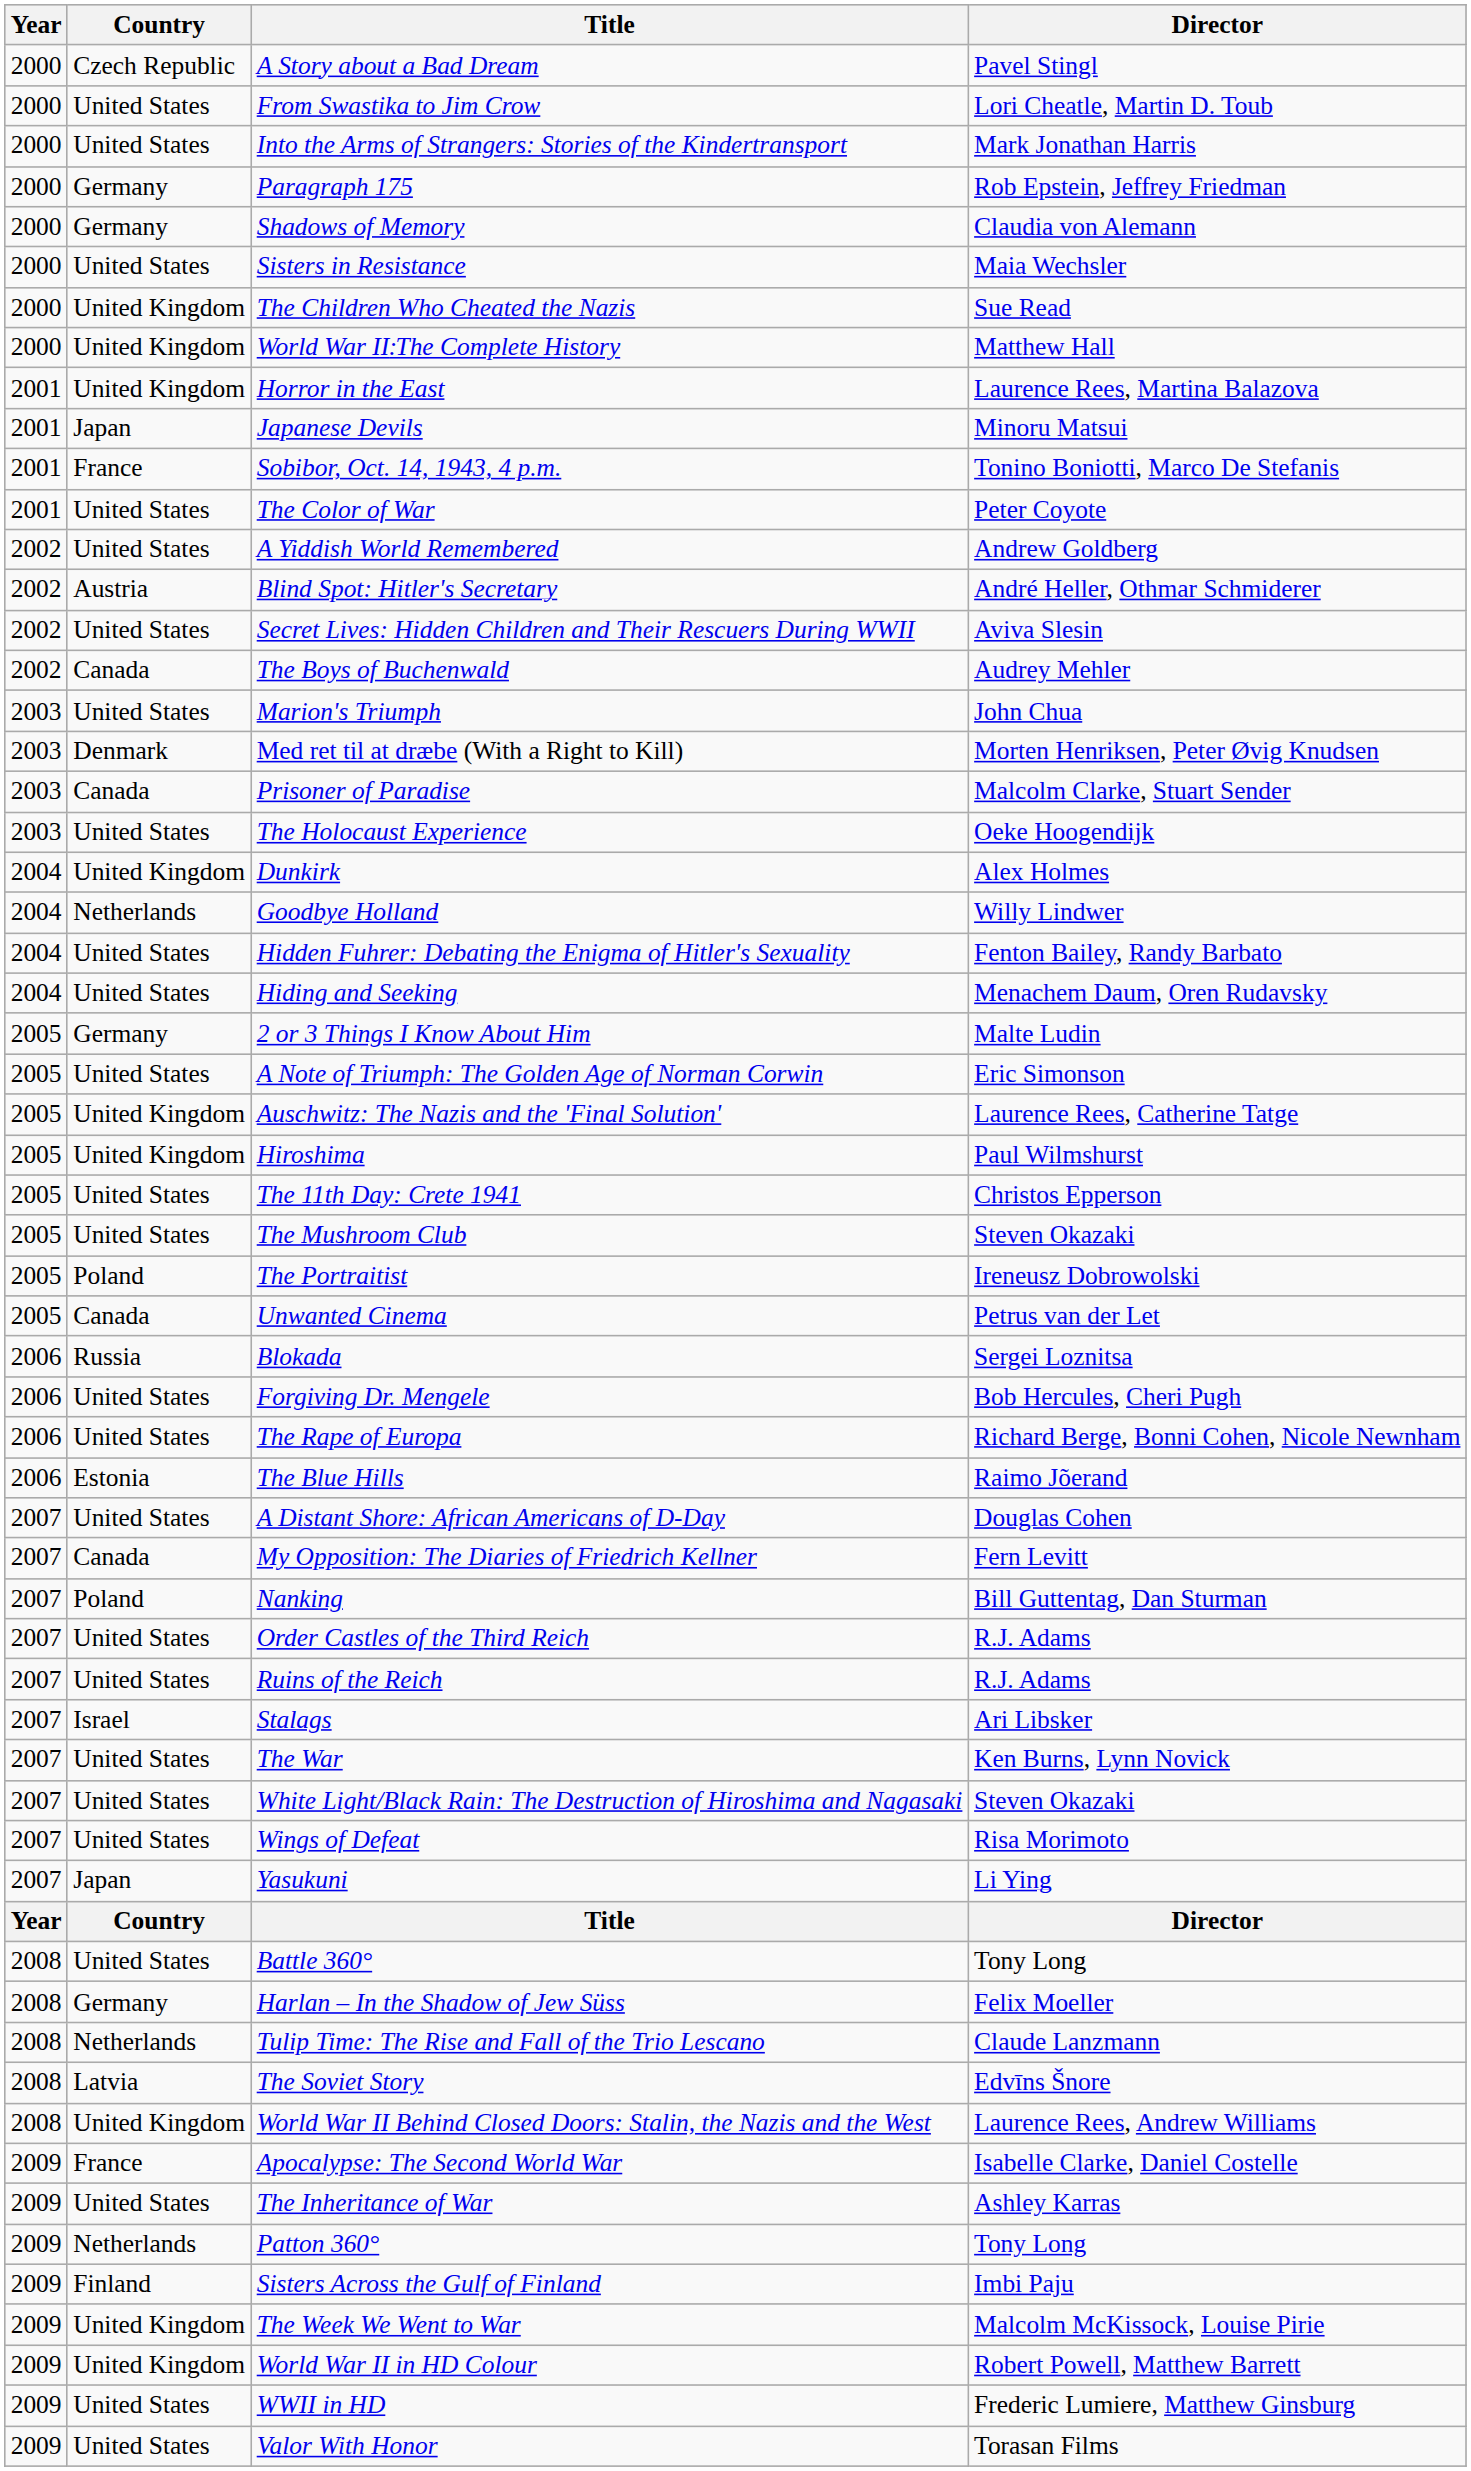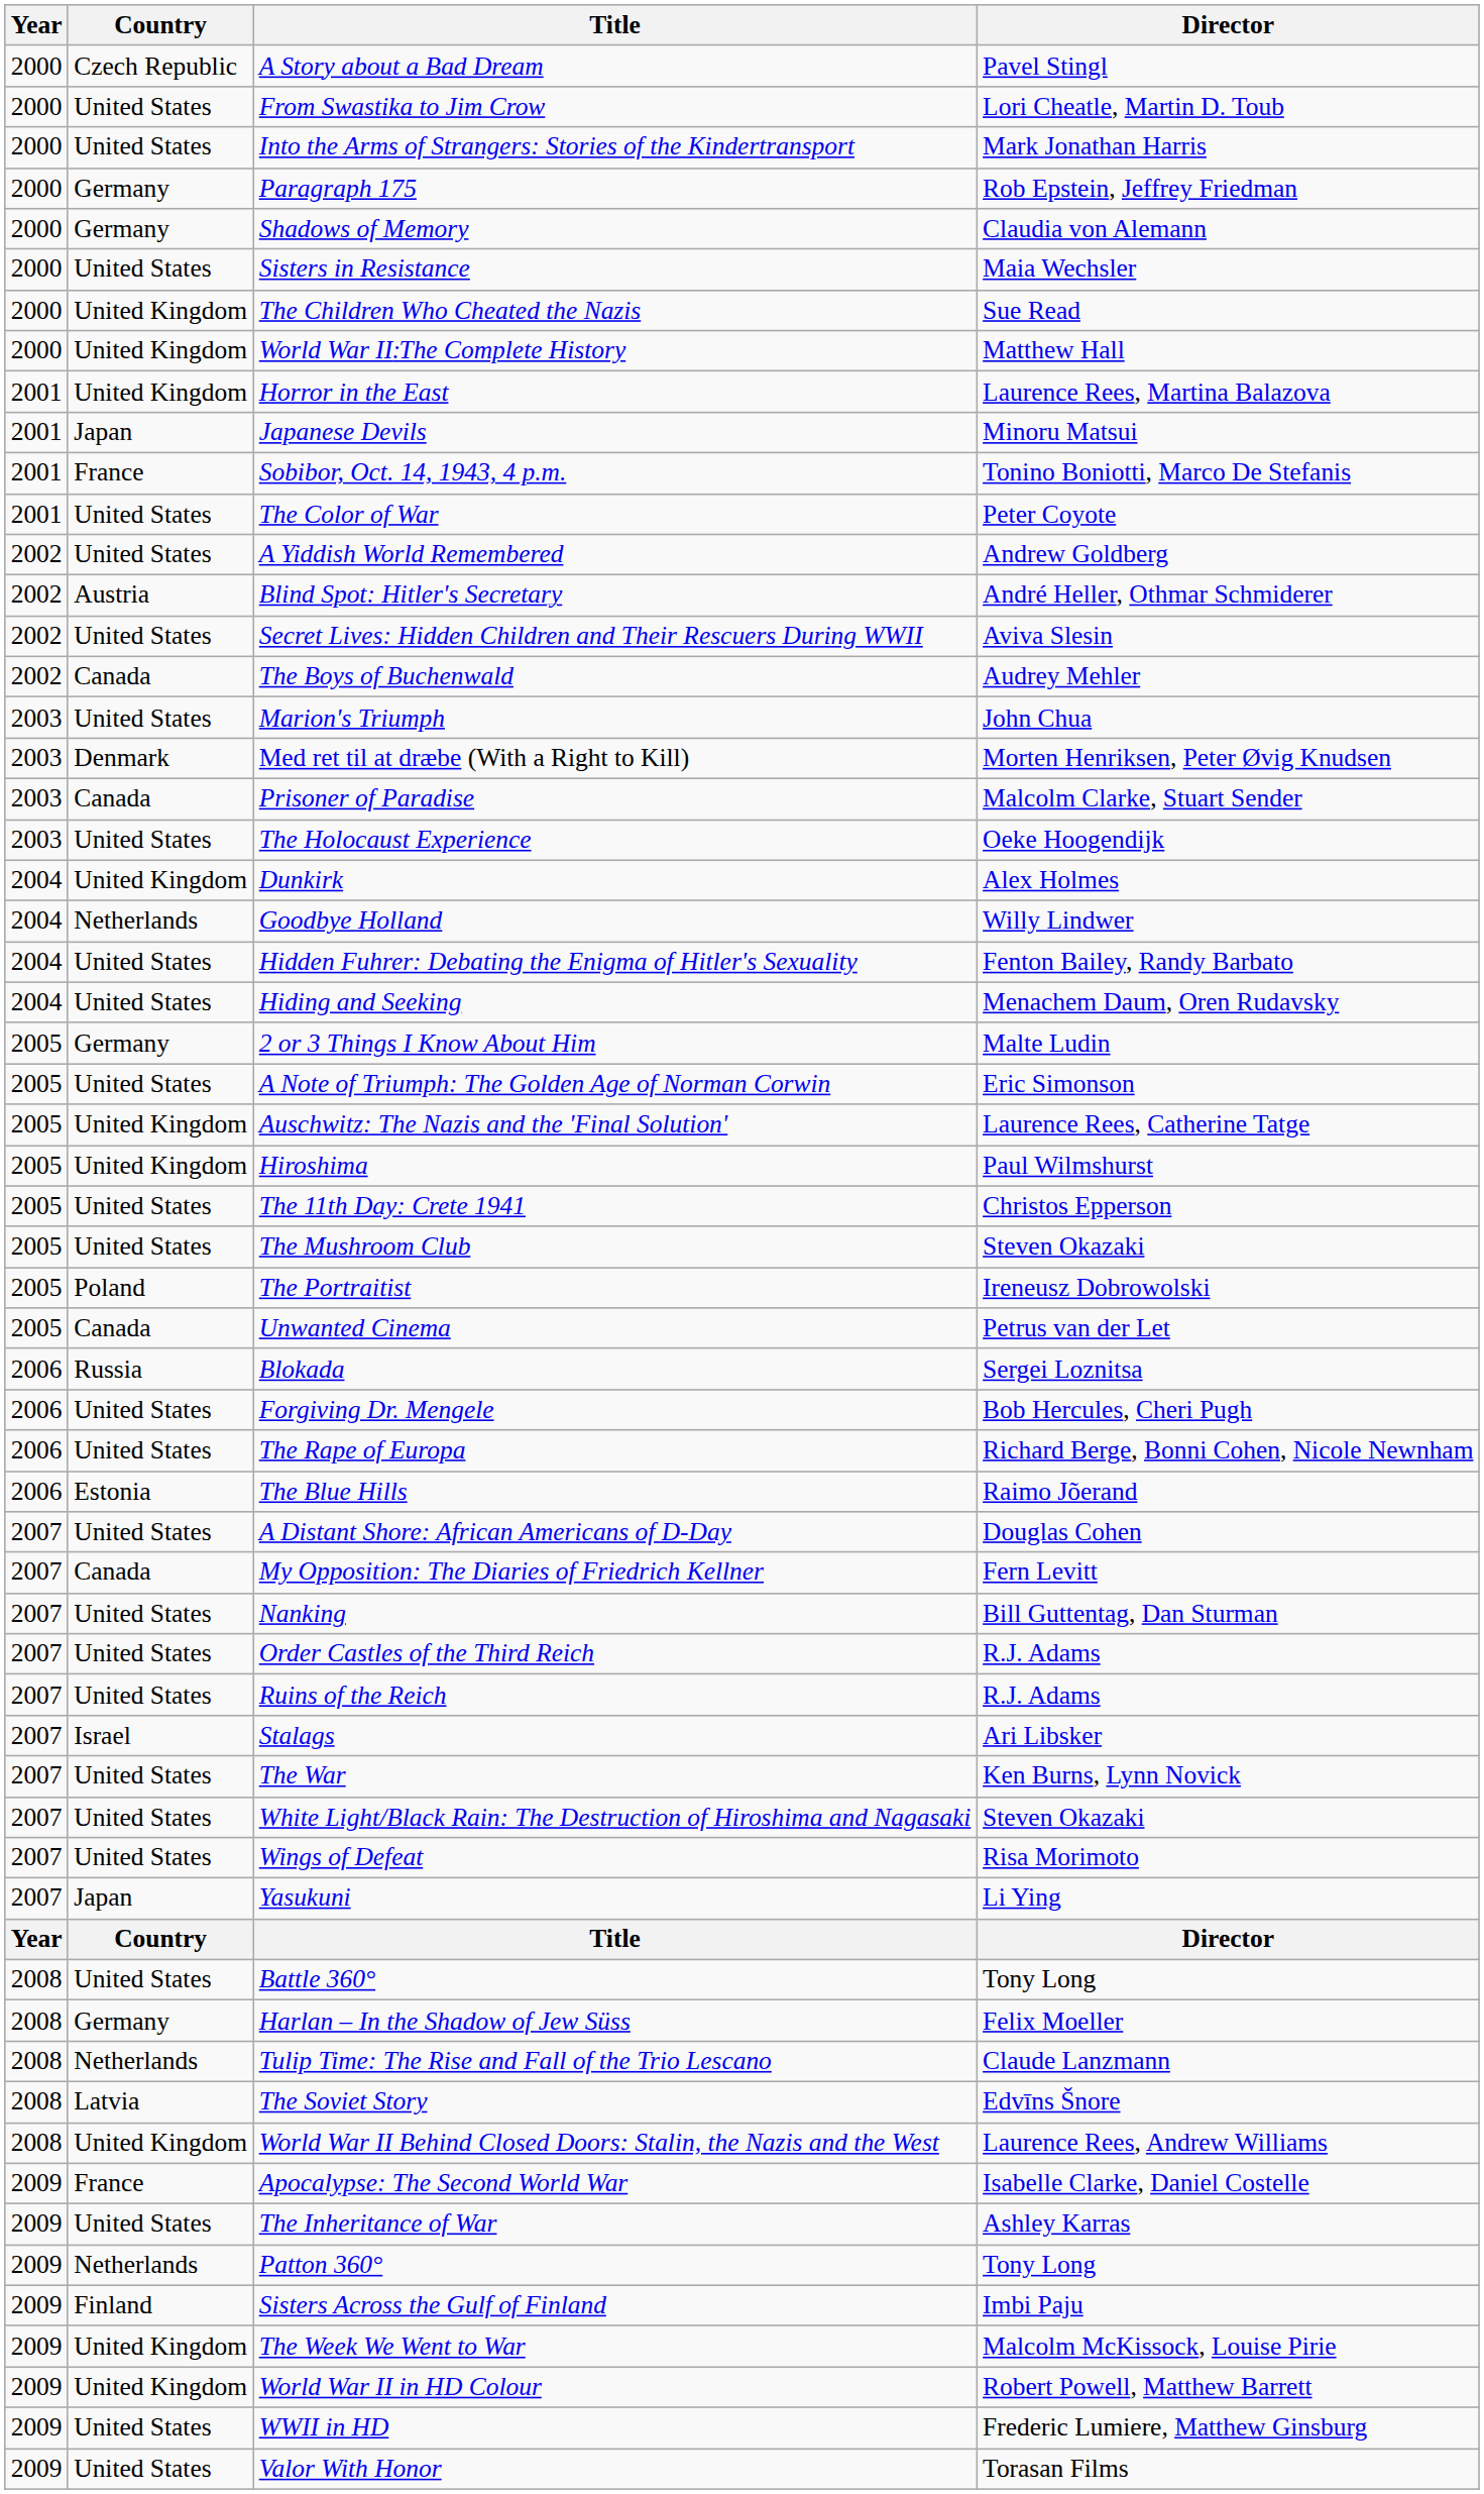 <table class="wikitable" border="1">
 <tr>
 <th>Year</th>
 <th>Country</th>
 <th>Title</th>
 <th>Director</th>
 </tr>
 <tr>
 <td>2000</td>
 <td>Czech Republic</td>
 <td><em><a href='#'>A Story about a Bad Dream</a></em></td>
 <td><a href='#'>Pavel Stingl</a></td>
 </tr>
 <tr>
 <td>2000</td>
 <td>United States</td>
 <td><em><a href='#'>From Swastika to Jim Crow</a></em></td>
 <td><a href='#'>Lori Cheatle</a>, <a href='#'>Martin D. Toub</a></td>
 </tr>
 <tr>
 <td>2000</td>
 <td>United States</td>
 <td><em><a href='#'>Into the Arms of Strangers: Stories of the Kindertransport</a></em></td>
 <td><a href='#'>Mark Jonathan Harris</a></td>
 </tr>
 <tr>
 <td>2000</td>
 <td>Germany</td>
 <td><em><a href='#'>Paragraph 175</a></em></td>
 <td><a href='#'>Rob Epstein</a>, <a href='#'>Jeffrey Friedman</a></td>
 </tr>
 <tr>
 <td>2000</td>
 <td>Germany</td>
 <td><em><a href='#'>Shadows of Memory</a></em></td>
 <td><a href='#'>Claudia von Alemann</a></td>
 </tr>
 <tr>
 <td>2000</td>
 <td>United States</td>
 <td><em><a href='#'>Sisters in Resistance</a></em></td>
 <td><a href='#'>Maia Wechsler</a></td>
 </tr>
 <tr>
 <td>2000</td>
 <td>United Kingdom</td>
 <td><em><a href='#'>The Children Who Cheated the Nazis</a></em></td>
 <td><a href='#'>Sue Read</a></td>
 </tr>
 <tr>
 <td>2000</td>
 <td>United Kingdom</td>
 <td><em><a href='#'>World War II׃ The Complete History</a></em></td>
 <td><a href='#'>Matthew Hall</a></td>
 </tr>
 <tr>
 <td>2001</td>
 <td>United Kingdom</td>
 <td><em><a href='#'>Horror in the East</a></em></td>
 <td><a href='#'>Laurence Rees</a>, <a href='#'>Martina Balazova</a></td>
 </tr>
 <tr>
 <td>2001</td>
 <td>Japan</td>
 <td><em><a href='#'>Japanese Devils</a></em></td>
 <td><a href='#'>Minoru Matsui</a></td>
 </tr>
 <tr>
 <td>2001</td>
 <td>France</td>
 <td><em><a href='#'>Sobibor, Oct. 14, 1943, 4 p.m.</a></em></td>
 <td><a href='#'>Tonino Boniotti</a>, <a href='#'>Marco De Stefanis</a></td>
 </tr>
 <tr>
 <td>2001</td>
 <td>United States</td>
 <td><em><a href='#'>The Color of War</a></em></td>
 <td><a href='#'>Peter Coyote</a></td>
 </tr>
 <tr>
 <td>2002</td>
 <td>United States</td>
 <td><em><a href='#'>A Yiddish World Remembered</a></em></td>
 <td><a href='#'>Andrew Goldberg</a></td>
 </tr>
 <tr>
 <td>2002</td>
 <td>Austria</td>
 <td><em><a href='#'>Blind Spot: Hitler's Secretary</a></em></td>
 <td><a href='#'>André Heller</a>, <a href='#'>Othmar Schmiderer</a></td>
 </tr>
 <tr>
 <td>2002</td>
 <td>United States</td>
 <td><em><a href='#'>Secret Lives: Hidden Children and Their Rescuers During WWII</a></em></td>
 <td><a href='#'>Aviva Slesin</a></td>
 </tr>
 <tr>
 <td>2002</td>
 <td>Canada</td>
 <td><em><a href='#'>The Boys of Buchenwald</a></em></td>
 <td><a href='#'>Audrey Mehler</a></td>
 </tr>
 <tr>
 <td>2003</td>
 <td>United States</td>
 <td><em><a href='#'>Marion's Triumph</a></em></td>
 <td><a href='#'>John Chua</a></td>
 </tr>
 <tr>
 <td>2003</td>
 <td>Denmark</td>
 <td><a href='#'>Med ret til at dræbe</a> (With a Right to Kill)</td>
 <td><a href='#'>Morten Henriksen</a>, <a href='#'>Peter Øvig Knudsen</a></td>
 </tr>
 <tr>
 <td>2003</td>
 <td>Canada</td>
 <td><em><a href='#'>Prisoner of Paradise</a></em></td>
 <td><a href='#'>Malcolm Clarke</a>, <a href='#'>Stuart Sender</a></td>
 </tr>
 <tr>
 <td>2003</td>
 <td>United States</td>
 <td><em><a href='#'>The Holocaust Experience</a></em></td>
 <td><a href='#'>Oeke Hoogendijk</a></td>
 </tr>
 <tr>
 <td>2004</td>
 <td>United Kingdom</td>
 <td><em><a href='#'>Dunkirk</a></em></td>
 <td><a href='#'>Alex Holmes</a></td>
 </tr>
 <tr>
 <td>2004</td>
 <td>Netherlands</td>
 <td><em><a href='#'>Goodbye Holland</a></em></td>
 <td><a href='#'>Willy Lindwer</a></td>
 </tr>
 <tr>
 <td>2004</td>
 <td>United States</td>
 <td><em><a href='#'>Hidden Fuhrer: Debating the Enigma of Hitler's Sexuality</a></em></td>
 <td><a href='#'>Fenton Bailey</a>, <a href='#'>Randy Barbato</a></td>
 </tr>
 <tr>
 <td>2004</td>
 <td>United States</td>
 <td><em><a href='#'>Hiding and Seeking</a></em></td>
 <td><a href='#'>Menachem Daum</a>, <a href='#'>Oren Rudavsky</a></td>
 </tr>
 <tr>
 <td>2005</td>
 <td>Germany</td>
 <td><em><a href='#'>2 or 3 Things I Know About Him</a></em></td>
 <td><a href='#'>Malte Ludin</a></td>
 </tr>
 <tr>
 <td>2005</td>
 <td>United States</td>
 <td><em><a href='#'>A Note of Triumph: The Golden Age of Norman Corwin</a></em></td>
 <td><a href='#'>Eric Simonson</a></td>
 </tr>
 <tr>
 <td>2005</td>
 <td>United Kingdom</td>
 <td><em><a href='#'>Auschwitz: The Nazis and the 'Final Solution'</a></em></td>
 <td><a href='#'>Laurence Rees</a>, <a href='#'>Catherine Tatge</a></td>
 </tr>
 <tr>
 <td>2005</td>
 <td>United Kingdom</td>
 <td><em><a href='#'>Hiroshima</a></em></td>
 <td><a href='#'>Paul Wilmshurst</a></td>
 </tr>
 <tr>
 <td>2005</td>
 <td>United States</td>
 <td><em><a href='#'>The 11th Day: Crete 1941</a></em></td>
 <td><a href='#'>Christos Epperson</a></td>
 </tr>
 <tr>
 <td>2005</td>
 <td>United States</td>
 <td><em><a href='#'>The Mushroom Club</a></em></td>
 <td><a href='#'>Steven Okazaki</a></td>
 </tr>
 <tr>
 <td>2005</td>
 <td>Poland</td>
 <td><em><a href='#'>The Portraitist</a></em></td>
 <td><a href='#'>Ireneusz Dobrowolski</a></td>
 </tr>
 <tr>
 <td>2005</td>
 <td>Canada</td>
 <td><em><a href='#'>Unwanted Cinema</a></em></td>
 <td><a href='#'>Petrus van der Let</a></td>
 </tr>
 <tr>
 <td>2006</td>
 <td>Russia</td>
 <td><em><a href='#'>Blokada</a></em></td>
 <td><a href='#'>Sergei Loznitsa</a></td>
 </tr>
 <tr>
 <td>2006</td>
 <td>United States</td>
 <td><em><a href='#'>Forgiving Dr. Mengele</a></em></td>
 <td><a href='#'>Bob Hercules</a>, <a href='#'>Cheri Pugh</a></td>
 </tr>
 <tr>
 <td>2006</td>
 <td>United States</td>
 <td><em><a href='#'>The Rape of Europa</a></em></td>
 <td><a href='#'>Richard Berge</a>, <a href='#'>Bonni Cohen</a>, <a href='#'>Nicole Newnham</a></td>
 </tr>
 <tr>
 <td>2006</td>
 <td>Estonia</td>
 <td><em><a href='#'>The Blue Hills</a></em></td>
 <td><a href='#'>Raimo Jõerand</a></td>
 </tr>
 <tr>
 <td>2007</td>
 <td>United States</td>
 <td><em><a href='#'>A Distant Shore: African Americans of D-Day</a></em></td>
 <td><a href='#'>Douglas Cohen</a></td>
 </tr>
 <tr>
 <td>2007</td>
 <td>Canada</td>
 <td><em><a href='#'>My Opposition: The Diaries of Friedrich Kellner</a></em></td>
 <td><a href='#'>Fern Levitt</a></td>
 </tr>
 <tr>
 <td>2007</td>
-<td>Poland</td>
+<td>United States</td>
 <td><em><a href='#'>Nanking</a></em></td>
 <td><a href='#'>Bill Guttentag</a>, <a href='#'>Dan Sturman</a></td>
 </tr>
 <tr>
 <td>2007</td>
 <td>United States</td>
 <td><em><a href='#'>Order Castles of the Third Reich</a></em></td>
 <td><a href='#'>R.J. Adams</a></td>
 </tr>
 <tr>
 <td>2007</td>
 <td>United States</td>
 <td><em><a href='#'>Ruins of the Reich</a></em></td>
 <td><a href='#'>R.J. Adams</a></td>
 </tr>
 <tr>
 <td>2007</td>
 <td>Israel</td>
 <td><em><a href='#'>Stalags</a></em></td>
 <td><a href='#'>Ari Libsker</a></td>
 </tr>
 <tr>
 <td>2007</td>
 <td>United States</td>
 <td><em><a href='#'>The War</a></em></td>
 <td><a href='#'>Ken Burns</a>, <a href='#'>Lynn Novick</a></td>
 </tr>
 <tr>
 <td>2007</td>
 <td>United States</td>
 <td><em><a href='#'>White Light/Black Rain: The Destruction of Hiroshima and Nagasaki</a></em></td>
 <td><a href='#'>Steven Okazaki</a></td>
 </tr>
 <tr>
 <td>2007</td>
 <td>United States</td>
 <td><em><a href='#'>Wings of Defeat</a></em></td>
 <td><a href='#'>Risa Morimoto</a></td>
 </tr>
 <tr>
 <td>2007</td>
 <td>Japan</td>
 <td><em><a href='#'>Yasukuni</a></em></td>
 <td><a href='#'>Li Ying</a></td>
 </tr>
 <tr>
 <th>Year</th>
 <th>Country</th>
 <th>Title</th>
 <th>Director</th>
 </tr>
 <tr>
 <td>2008</td>
 <td>United States</td>
 <td><em><a href='#'>Battle 360°</a></em></td>
 <td>Tony Long</td>
 </tr>
 <tr>
 <td>2008</td>
 <td>Germany</td>
 <td><em><a href='#'>Harlan – In the Shadow of Jew Süss</a></em></td>
 <td><a href='#'>Felix Moeller</a></td>
 </tr>
 <tr>
 <td>2008</td>
 <td>Netherlands</td>
 <td><em><a href='#'>Tulip Time: The Rise and Fall of the Trio Lescano</a></em></td>
 <td><a href='#'>Claude Lanzmann</a></td>
 </tr>
 <tr>
 <td>2008</td>
 <td>Latvia</td>
 <td><em><a href='#'>The Soviet Story</a></em></td>
 <td><a href='#'>Edvīns Šnore</a></td>
 </tr>
 <tr>
 <td>2008</td>
 <td>United Kingdom</td>
 <td><em><a href='#'>World War II Behind Closed Doors: Stalin, the Nazis and the West</a></em></td>
 <td><a href='#'>Laurence Rees</a>, <a href='#'>Andrew Williams</a></td>
 </tr>
 <tr>
 <td>2009</td>
 <td>France</td>
 <td><em><a href='#'>Apocalypse: The Second World War</a></em></td>
 <td><a href='#'>Isabelle Clarke</a>, <a href='#'>Daniel Costelle</a></td>
 </tr>
 <tr>
 <td>2009</td>
 <td>United States</td>
 <td><em><a href='#'>The Inheritance of War</a></em></td>
 <td><a href='#'>Ashley Karras</a></td>
 </tr>
 <tr>
 <td>2009</td>
 <td>Netherlands</td>
 <td><em><a href='#'>Patton 360°</a></em></td>
 <td><a href='#'>Tony Long</a></td>
 </tr>
 <tr>
 <td>2009</td>
 <td>Finland</td>
 <td><em><a href='#'>Sisters Across the Gulf of Finland</a></em></td>
 <td><a href='#'>Imbi Paju</a></td>
 </tr>
 <tr>
 <td>2009</td>
 <td>United Kingdom</td>
 <td><em><a href='#'>The Week We Went to War</a></em></td>
 <td><a href='#'>Malcolm McKissock</a>, <a href='#'>Louise Pirie</a></td>
 </tr>
 <tr>
 <td>2009</td>
 <td>United Kingdom</td>
 <td><em><a href='#'>World War II in HD Colour</a></em></td>
 <td><a href='#'>Robert Powell</a>, <a href='#'>Matthew Barrett</a></td>
 </tr>
 <tr>
 <td>2009</td>
 <td>United States</td>
 <td><em><a href='#'>WWII in HD</a></em></td>
 <td>Frederic Lumiere, <a href='#'>Matthew Ginsburg</a></td>
 </tr>
 <tr>
 <td>2009</td>
 <td>United States</td>
 <td><em><a href='#'>Valor With Honor</a></em></td>
 <td>Torasan Films</td>
 </tr>
 </table>
